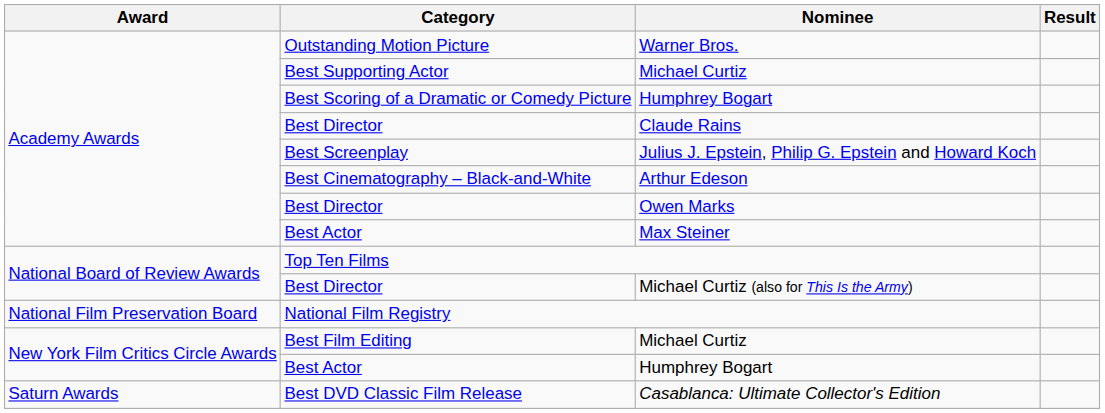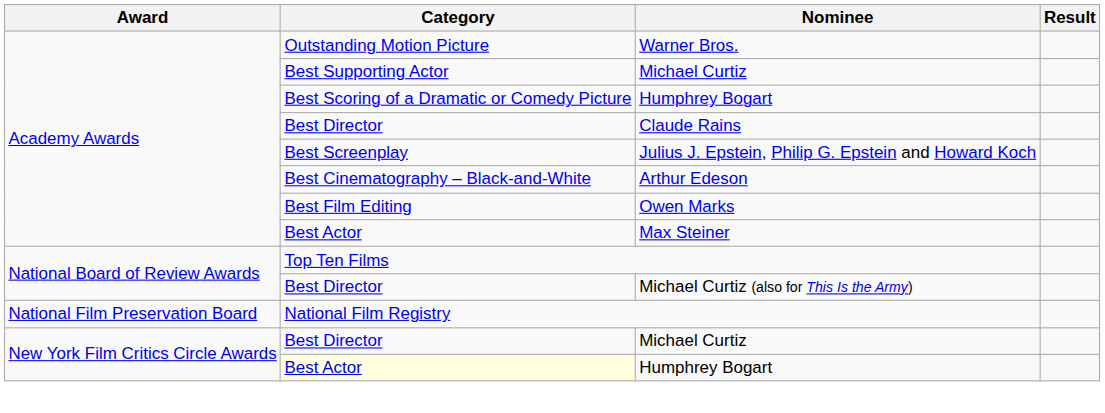 <table class="wikitable">
 <tr>
 <th>Award</th>
 <th>Category</th>
 <th>Nominee</th>
 <th>Result</th>
 </tr>
 <tr>
 <td rowspan="8"><a href='#'>Academy Awards</a></td>
 <td><a href='#'>Outstanding Motion Picture</a></td>
 <td><a href='#'>Warner Bros.</a></td>
 <td></td>
 </tr>
 <tr>
 <td><a href='#'>Best Supporting Actor</a></td>
 <td><a href='#'>Michael Curtiz</a></td>
 <td></td>
 </tr>
 <tr>
 <td><a href='#'>Best Scoring of a Dramatic or Comedy Picture</a></td>
 <td><a href='#'>Humphrey Bogart</a></td>
 <td></td>
 </tr>
 <tr>
 <td><a href='#'>Best Director</a></td>
 <td><a href='#'>Claude Rains</a></td>
 <td></td>
 </tr>
 <tr>
 <td><a href='#'>Best Screenplay</a></td>
 <td><a href='#'>Julius J. Epstein</a>, <a href='#'>Philip G. Epstein</a> and <a href='#'>Howard Koch</a></td>
 <td></td>
 </tr>
 <tr>
 <td><a href='#'>Best Cinematography – Black-and-White</a></td>
 <td><a href='#'>Arthur Edeson</a></td>
 <td></td>
 </tr>
 <tr>
-<td><a href='#'>Best Director</a></td>
+<td><a href='#'>Best Film Editing</a></td>
 <td><a href='#'>Owen Marks</a></td>
 <td></td>
 </tr>
 <tr>
 <td><a href='#'>Best Actor</a></td>
 <td><a href='#'>Max Steiner</a></td>
 <td></td>
 </tr>
 <tr>
 <td rowspan="2"><a href='#'>National Board of Review Awards</a></td>
 <td colspan="2"><a href='#'>Top Ten Films</a></td>
 <td></td>
 </tr>
 <tr>
 <td><a href='#'>Best Director</a></td>
 <td>Michael Curtiz <small>(also for <em><a href='#'>This Is the Army</a></em>)</small></td>
 <td></td>
 </tr>
 <tr>
 <td><a href='#'>National Film Preservation Board</a></td>
 <td colspan="2"><a href='#'>National Film Registry</a></td>
 <td></td>
 </tr>
 <tr>
 <td rowspan="2"><a href='#'>New York Film Critics Circle Awards</a></td>
-<td><a href='#'>Best Film Editing</a></td>
+<td><a href='#'>Best Director</a></td>
 <td>Michael Curtiz</td>
 <td></td>
 </tr>
 <tr>
-<td><a href='#'>Best Actor</a></td>
+<td style="background: lightyellow;"><a href='#'>Best Actor</a></td>
 <td>Humphrey Bogart</td>
 <td></td>
 </tr>
-<tr>
-<td><a href='#'>Saturn Awards</a></td>
-<td><a href='#'>Best DVD Classic Film Release</a></td>
-<td><em>Casablanca: Ultimate Collector's Edition</em></td>
-<td></td>
-</tr>
 </table>
